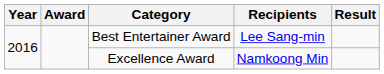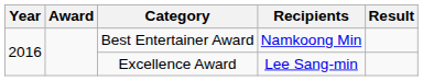 <table class="wikitable" style="text-align:center">
 <tr>
 <th>Year</th>
 <th>Award</th>
 <th>Category</th>
 <th>Recipients</th>
 <th>Result</th>
 </tr>
 <tr>
 <td rowspan=2>2016</td>
 <td rowspan=2></td>
 <td>Best Entertainer Award</td>
-<td><a href='#'>Lee Sang-min</a></td>
+<td><a href='#'>Namkoong Min</a></td>
 <td></td>
 </tr>
 <tr>
 <td>Excellence Award</td>
-<td><a href='#'>Namkoong Min</a></td>
+<td><a href='#'>Lee Sang-min</a></td>
 <td></td>
 </tr>
 </table>
